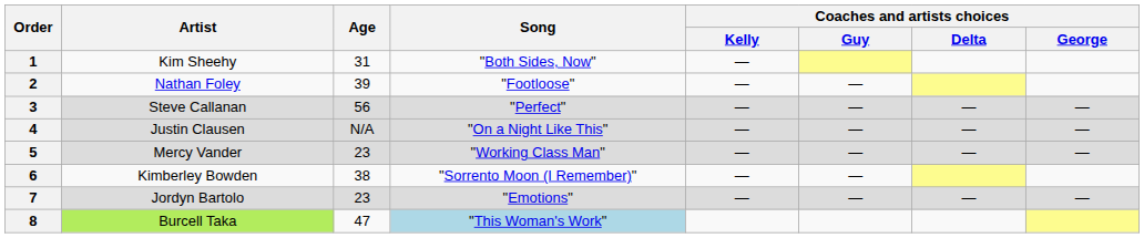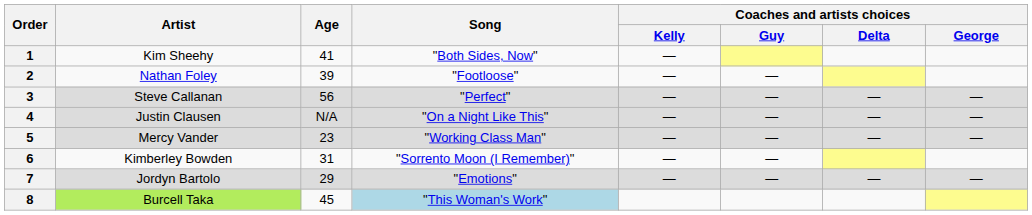 <table class="wikitable" style="text-align:center; width:100%;">
 <tr>
 <th scope="col" rowspan="2" style="width:05%;">Order</th>
 <th scope="col" rowspan="2" style="width:24%;">Artist</th>
 <th scope="col" rowspan="2" style="width:05%;">Age</th>
 <th scope="col" rowspan="2" style="width:26%;">Song</th>
 <th colspan="4" style="width:40%;">Coaches and artists choices</th>
 </tr>
 <tr>
 <th style="width:10%;"><a href='#'>Kelly</a></th>
 <th style="width:10%;"><a href='#'>Guy</a></th>
 <th style="width:10%;"><a href='#'>Delta</a></th>
 <th style="width:10%;"><a href='#'>George</a></th>
 </tr>
 <tr>
 <th>1</th>
 <td>Kim Sheehy </td>
-<td>31</td>
+<td>41</td>
 <td>"<a href='#'>Both Sides, Now</a>"</td>
 <td>—</td>
 <td style="background-color:#FDFC8F;"> <strong></strong> </td>
 <td> <strong></strong> </td>
 <td> <strong></strong> </td>
 </tr>
 <tr>
 <th>2</th>
 <td><a href='#'>Nathan Foley</a></td>
 <td>39</td>
 <td>"<a href='#'>Footloose</a>"</td>
 <td>—</td>
 <td>—</td>
 <td style="background-color:#FDFC8F;"> <strong></strong> </td>
 <td> <strong></strong> </td>
 </tr>
 <tr>
 <th>3</th>
 <td style="background-color:#DCDCDC;">Steve Callanan</td>
 <td style="background-color:#DCDCDC;">56</td>
 <td style="background-color:#DCDCDC;">"<a href='#'>Perfect</a>"</td>
 <td style="background-color:#DCDCDC;">—</td>
 <td style="background-color:#DCDCDC;">—</td>
 <td style="background-color:#DCDCDC;">—</td>
 <td style="background-color:#DCDCDC;">—</td>
 </tr>
 <tr>
 <th>4</th>
 <td style="background-color:#DCDCDC;">Justin Clausen</td>
 <td style="background-color:#DCDCDC;">N/A</td>
 <td style="background-color:#DCDCDC;">"<a href='#'>On a Night Like This</a>"</td>
 <td style="background-color:#DCDCDC;">—</td>
 <td style="background-color:#DCDCDC;">—</td>
 <td style="background-color:#DCDCDC;">—</td>
 <td style="background-color:#DCDCDC;">—</td>
 </tr>
 <tr>
 <th>5</th>
 <td style="background-color:#DCDCDC;">Mercy Vander</td>
 <td style="background-color:#DCDCDC;">23</td>
 <td style="background-color:#DCDCDC;">"<a href='#'>Working Class Man</a>"</td>
 <td style="background-color:#DCDCDC;">—</td>
 <td style="background-color:#DCDCDC;">—</td>
 <td style="background-color:#DCDCDC;">—</td>
 <td style="background-color:#DCDCDC;">—</td>
 </tr>
 <tr>
 <th>6</th>
 <td>Kimberley Bowden</td>
-<td>38</td>
+<td>31</td>
 <td>"<a href='#'>Sorrento Moon (I Remember)</a>"</td>
 <td>—</td>
 <td>—</td>
 <td style="background-color:#FDFC8F;"> <strong></strong> </td>
 <td> <strong></strong> </td>
 </tr>
 <tr>
 <th>7</th>
 <td style="background-color:#DCDCDC;">Jordyn Bartolo</td>
-<td style="background-color:#DCDCDC;">23</td>
+<td style="background-color:#DCDCDC;">29</td>
 <td style="background-color:#DCDCDC;">"<a href='#'>Emotions</a>"</td>
 <td style="background-color:#DCDCDC;">—</td>
 <td style="background-color:#DCDCDC;">—</td>
 <td style="background-color:#DCDCDC;">—</td>
 <td style="background-color:#DCDCDC;">—</td>
 </tr>
 <tr>
 <th>8</th>
 <td style="background-color:#B2EC5D;">Burcell Taka</td>
-<td>47</td>
+<td>45</td>
 <td style="background: lightblue;">"<a href='#'>This Woman's Work</a>"</td>
 <td> <strong></strong> </td>
 <td> <strong></strong> </td>
 <td> <strong></strong> </td>
 <td style="background-color:#FDFC8F;"> <strong></strong> </td>
 </tr>
 </table>
